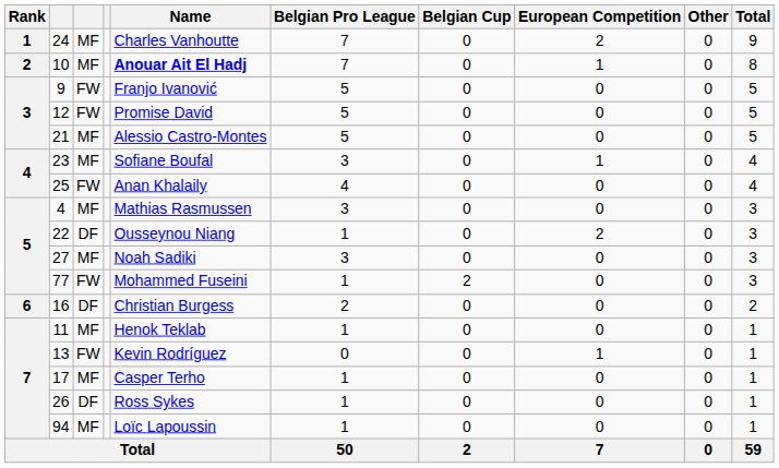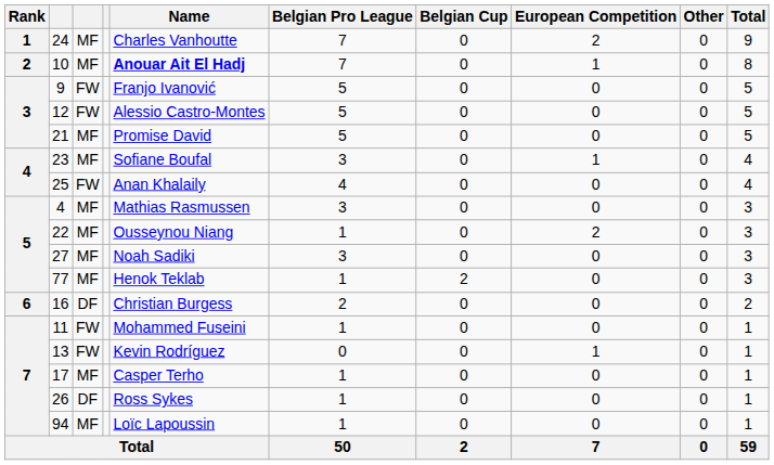 <table class="wikitable sortable" style="text-align:center;">
 <tr>
 <th>Rank</th>
 <th></th>
 <th></th>
 <th></th>
 <th>Name</th>
 <th>Belgian Pro League </th>
 <th>Belgian Cup</th>
 <th>European Competition</th>
 <th>Other </th>
 <th>Total</th>
 </tr>
 <tr>
 <th rowspan="1">1</th>
 <td>24</td>
 <td>MF</td>
 <td></td>
 <td style="text-align:left;"><a href='#'>Charles Vanhoutte</a></td>
 <td>7</td>
 <td>0</td>
 <td>2</td>
 <td>0</td>
 <td>9</td>
 </tr>
 <tr>
 <th rowspan="1">2</th>
 <td>10</td>
 <td>MF</td>
 <td></td>
 <td style="text-align:left;"><strong><a href='#'>Anouar Ait El Hadj</a></strong></td>
 <td>7</td>
 <td>0</td>
 <td>1</td>
 <td>0</td>
 <td>8</td>
 </tr>
 <tr>
 <th rowspan="3">3</th>
 <td>9</td>
 <td>FW</td>
 <td></td>
 <td style="text-align:left;"><a href='#'>Franjo Ivanović</a></td>
 <td>5</td>
 <td>0</td>
 <td>0</td>
 <td>0</td>
 <td>5</td>
 </tr>
 <tr>
 <td>12</td>
 <td>FW</td>
 <td></td>
-<td style="text-align:left;"><a href='#'>Promise David</a></td>
+<td style="text-align:left;"><a href='#'>Alessio Castro-Montes</a></td>
 <td>5</td>
 <td>0</td>
 <td>0</td>
 <td>0</td>
 <td>5</td>
 </tr>
 <tr>
 <td>21</td>
 <td>MF</td>
 <td></td>
-<td style="text-align:left;"><a href='#'>Alessio Castro-Montes</a></td>
+<td style="text-align:left;"><a href='#'>Promise David</a></td>
 <td>5</td>
 <td>0</td>
 <td>0</td>
 <td>0</td>
 <td>5</td>
 </tr>
 <tr>
 <th rowspan="2">4</th>
 <td>23</td>
 <td>MF</td>
 <td></td>
 <td style="text-align:left;"><a href='#'>Sofiane Boufal</a></td>
 <td>3</td>
 <td>0</td>
 <td>1</td>
 <td>0</td>
 <td>4</td>
 </tr>
 <tr>
 <td>25</td>
 <td>FW</td>
 <td></td>
 <td style="text-align:left;"><a href='#'>Anan Khalaily</a></td>
 <td>4</td>
 <td>0</td>
 <td>0</td>
 <td>0</td>
 <td>4</td>
 </tr>
 <tr>
 <th rowspan="4">5</th>
 <td>4</td>
 <td>MF</td>
 <td></td>
 <td style="text-align:left;"><a href='#'>Mathias Rasmussen</a></td>
 <td>3</td>
 <td>0</td>
 <td>0</td>
 <td>0</td>
 <td>3</td>
 </tr>
 <tr>
 <td>22</td>
-<td>DF</td>
+<td>MF</td>
 <td></td>
 <td style="text-align:left;"><a href='#'>Ousseynou Niang</a></td>
 <td>1</td>
 <td>0</td>
 <td>2</td>
 <td>0</td>
 <td>3</td>
 </tr>
 <tr>
 <td>27</td>
 <td>MF</td>
 <td></td>
 <td style="text-align:left;"><a href='#'>Noah Sadiki</a></td>
 <td>3</td>
 <td>0</td>
 <td>0</td>
 <td>0</td>
 <td>3</td>
 </tr>
 <tr>
 <td>77</td>
-<td>FW</td>
+<td>MF</td>
 <td></td>
-<td style="text-align:left;"><a href='#'>Mohammed Fuseini</a></td>
+<td style="text-align:left;"><a href='#'>Henok Teklab</a></td>
 <td>1</td>
 <td>2</td>
 <td>0</td>
 <td>0</td>
 <td>3</td>
 </tr>
 <tr>
 <th rowspan="1">6</th>
 <td>16</td>
 <td>DF</td>
 <td></td>
 <td style="text-align:left;"><a href='#'>Christian Burgess</a></td>
 <td>2</td>
 <td>0</td>
 <td>0</td>
 <td>0</td>
 <td>2</td>
 </tr>
 <tr>
 <th rowspan="5">7</th>
 <td>11</td>
-<td>MF</td>
+<td>FW</td>
 <td></td>
-<td style="text-align:left;"><a href='#'>Henok Teklab</a></td>
+<td style="text-align:left;"><a href='#'>Mohammed Fuseini</a></td>
 <td>1</td>
 <td>0</td>
 <td>0</td>
 <td>0</td>
 <td>1</td>
 </tr>
 <tr>
 <td>13</td>
 <td>FW</td>
 <td></td>
 <td style="text-align:left;"><a href='#'>Kevin Rodríguez</a></td>
 <td>0</td>
 <td>0</td>
 <td>1</td>
 <td>0</td>
 <td>1</td>
 </tr>
 <tr>
 <td>17</td>
 <td>MF</td>
 <td></td>
 <td style="text-align:left;"><a href='#'>Casper Terho</a></td>
 <td>1</td>
 <td>0</td>
 <td>0</td>
 <td>0</td>
 <td>1</td>
 </tr>
 <tr>
 <td>26</td>
 <td>DF</td>
 <td></td>
 <td style="text-align:left;"><a href='#'>Ross Sykes</a></td>
 <td>1</td>
 <td>0</td>
 <td>0</td>
 <td>0</td>
 <td>1</td>
 </tr>
 <tr>
 <td>94</td>
 <td>MF</td>
 <td></td>
 <td style="text-align:left;"><a href='#'>Loïc Lapoussin</a></td>
 <td>1</td>
 <td>0</td>
 <td>0</td>
 <td>0</td>
 <td>1</td>
 </tr>
 <tr>
 <th colspan="5">Total</th>
 <th>50</th>
 <th>2</th>
 <th>7</th>
 <th>0</th>
 <th>59</th>
 </tr>
 </table>
